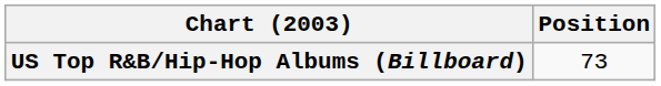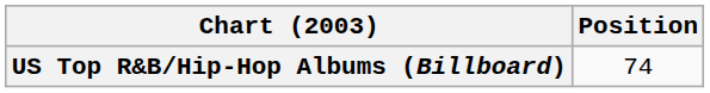 <table class="wikitable plainrowheaders" style="text-align:center">
 <tr>
 <th scope="col">Chart (2003)</th>
 <th scope="col">Position</th>
 </tr>
 <tr>
 <th scope="row">US Top R&B/Hip-Hop Albums (<em>Billboard</em>)</th>
-<td>73</td>
+<td>74</td>
 </tr>
 </table>
